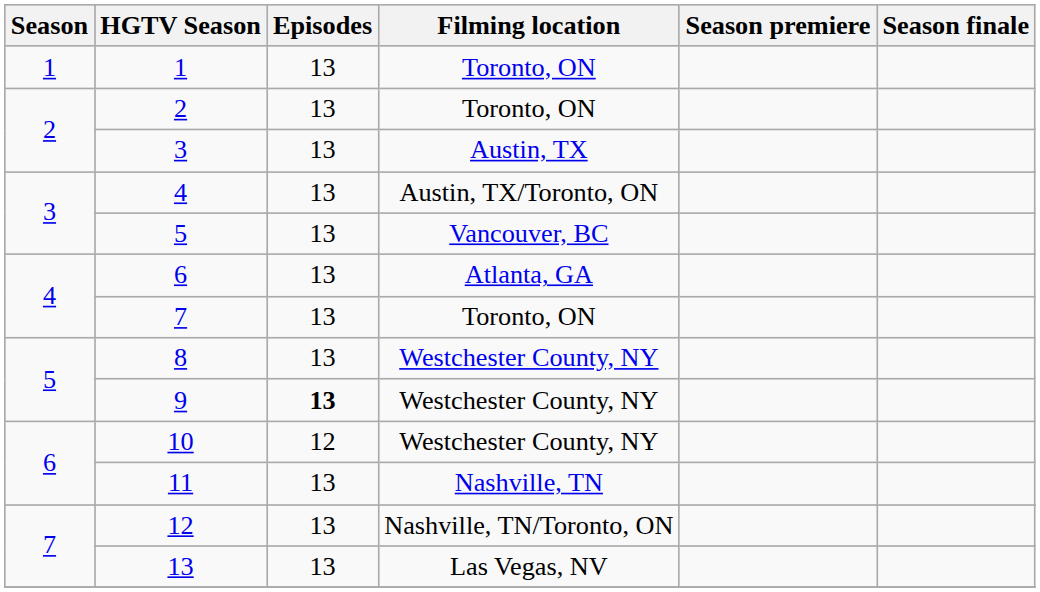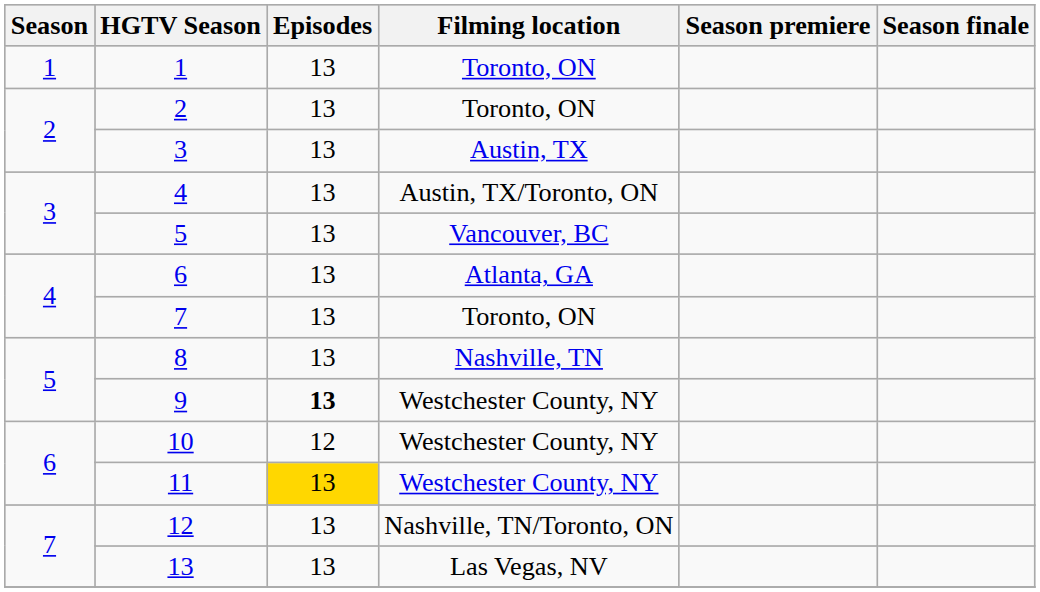 <table class="wikitable plainrowheaders" style="text-align:center">
 <tr>
 <th scope="col">Season</th>
 <th scope="col">HGTV Season</th>
 <th scope="col">Episodes</th>
 <th scope="col">Filming location</th>
 <th scope="col">Season premiere</th>
 <th scope="col">Season finale</th>
 </tr>
 <tr>
 <td><a href='#'>1</a></td>
 <td><a href='#'>1</a></td>
 <td>13</td>
 <td><a href='#'>Toronto, ON</a></td>
 <td></td>
 <td></td>
 </tr>
 <tr>
 <td rowspan=2><a href='#'>2</a></td>
 <td><a href='#'>2</a></td>
 <td>13</td>
 <td>Toronto, ON</td>
 <td></td>
 <td></td>
 </tr>
 <tr>
 <td><a href='#'>3</a></td>
 <td>13</td>
 <td><a href='#'>Austin, TX</a></td>
 <td></td>
 <td></td>
 </tr>
 <tr>
 <td rowspan=2><a href='#'>3</a></td>
 <td><a href='#'>4</a></td>
 <td>13</td>
 <td>Austin, TX/Toronto, ON</td>
 <td></td>
 <td></td>
 </tr>
 <tr>
 <td><a href='#'>5</a></td>
 <td>13</td>
 <td><a href='#'>Vancouver, BC</a></td>
 <td></td>
 <td></td>
 </tr>
 <tr>
 <td rowspan=2><a href='#'>4</a></td>
 <td><a href='#'>6</a></td>
 <td>13</td>
 <td><a href='#'>Atlanta, GA</a></td>
 <td></td>
 <td></td>
 </tr>
 <tr>
 <td><a href='#'>7</a></td>
 <td>13</td>
 <td>Toronto, ON</td>
 <td></td>
 <td></td>
 </tr>
 <tr>
 <td rowspan=2><a href='#'>5</a></td>
 <td><a href='#'>8</a></td>
 <td>13</td>
-<td><a href='#'>Westchester County, NY</a></td>
+<td><a href='#'>Nashville, TN</a></td>
 <td></td>
 <td></td>
 </tr>
 <tr>
 <td><a href='#'>9</a></td>
 <td><strong>13</strong></td>
 <td>Westchester County, NY</td>
 <td></td>
 <td></td>
 </tr>
 <tr>
 <td rowspan=3><a href='#'>6</a></td>
 <td><a href='#'>10</a></td>
 <td>12</td>
 <td>Westchester County, NY</td>
 <td></td>
 <td></td>
 </tr>
 <tr>
 <td><a href='#'>11</a></td>
-<td>13</td>
-<td><a href='#'>Nashville, TN</a></td>
+<td style="background: gold;">13</td>
+<td><a href='#'>Westchester County, NY</a></td>
 <td></td>
 <td></td>
 </tr>
 <tr>
 <td rowspan=2><a href='#'>12</a></td>
 <td rowspan=2>13</td>
 <td rowspan=2>Nashville, TN/Toronto, ON</td>
 <td rowspan=2></td>
 <td rowspan=2></td>
 </tr>
 <tr>
 <td rowspan=2><a href='#'>7</a></td>
 </tr>
 <tr>
 <td><a href='#'>13</a></td>
 <td>13</td>
 <td>Las Vegas, NV</td>
 <td></td>
 <td></td>
 </tr>
 <tr>
 </tr>
 </table>
